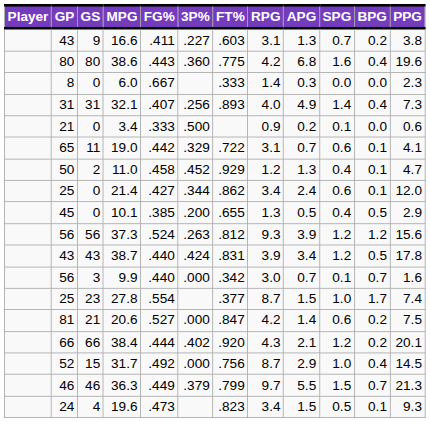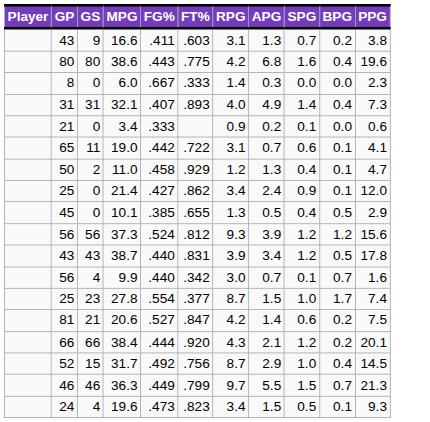 <table class="wikitable sortable" style="text-align:right;">
 <tr>
 <th style="background:#753BBD; color:#FFFFFF; border-top:#010101 3px solid; border-bottom:#010101 3px solid;">Player</th>
 <th style="background:#753BBD; color:#FFFFFF; border-top:#010101 3px solid; border-bottom:#010101 3px solid;">GP</th>
 <th style="background:#753BBD; color:#FFFFFF; border-top:#010101 3px solid; border-bottom:#010101 3px solid;">GS</th>
 <th style="background:#753BBD; color:#FFFFFF; border-top:#010101 3px solid; border-bottom:#010101 3px solid;">MPG</th>
 <th style="background:#753BBD; color:#FFFFFF; border-top:#010101 3px solid; border-bottom:#010101 3px solid;">FG%</th>
-<th style="background:#753BBD; color:#FFFFFF; border-top:#010101 3px solid; border-bottom:#010101 3px solid;">3P%</th>
 <th style="background:#753BBD; color:#FFFFFF; border-top:#010101 3px solid; border-bottom:#010101 3px solid;">FT%</th>
 <th style="background:#753BBD; color:#FFFFFF; border-top:#010101 3px solid; border-bottom:#010101 3px solid;">RPG</th>
 <th style="background:#753BBD; color:#FFFFFF; border-top:#010101 3px solid; border-bottom:#010101 3px solid;">APG</th>
 <th style="background:#753BBD; color:#FFFFFF; border-top:#010101 3px solid; border-bottom:#010101 3px solid;">SPG</th>
 <th style="background:#753BBD; color:#FFFFFF; border-top:#010101 3px solid; border-bottom:#010101 3px solid;">BPG</th>
 <th style="background:#753BBD; color:#FFFFFF; border-top:#010101 3px solid; border-bottom:#010101 3px solid;">PPG</th>
 </tr>
 <tr>
 <td></td>
 <td>43</td>
 <td>9</td>
 <td>16.6</td>
 <td>.411</td>
-<td>.227</td>
 <td>.603</td>
 <td>3.1</td>
 <td>1.3</td>
 <td>0.7</td>
 <td>0.2</td>
 <td>3.8</td>
 </tr>
 <tr>
 <td></td>
 <td>80</td>
 <td>80</td>
 <td>38.6</td>
 <td>.443</td>
-<td>.360</td>
 <td>.775</td>
 <td>4.2</td>
 <td>6.8</td>
 <td>1.6</td>
 <td>0.4</td>
 <td>19.6</td>
 </tr>
 <tr>
 <td></td>
 <td>8</td>
 <td>0</td>
 <td>6.0</td>
 <td>.667</td>
-<td></td>
 <td>.333</td>
 <td>1.4</td>
 <td>0.3</td>
 <td>0.0</td>
 <td>0.0</td>
 <td>2.3</td>
 </tr>
 <tr>
 <td></td>
 <td>31</td>
 <td>31</td>
 <td>32.1</td>
 <td>.407</td>
-<td>.256</td>
 <td>.893</td>
 <td>4.0</td>
 <td>4.9</td>
 <td>1.4</td>
 <td>0.4</td>
 <td>7.3</td>
 </tr>
 <tr>
 <td></td>
 <td>21</td>
 <td>0</td>
 <td>3.4</td>
 <td>.333</td>
-<td>.500</td>
 <td></td>
 <td>0.9</td>
 <td>0.2</td>
 <td>0.1</td>
 <td>0.0</td>
 <td>0.6</td>
 </tr>
 <tr>
 <td></td>
 <td>65</td>
 <td>11</td>
 <td>19.0</td>
 <td>.442</td>
-<td>.329</td>
 <td>.722</td>
 <td>3.1</td>
 <td>0.7</td>
 <td>0.6</td>
 <td>0.1</td>
 <td>4.1</td>
 </tr>
 <tr>
 <td></td>
 <td>50</td>
 <td>2</td>
 <td>11.0</td>
 <td>.458</td>
-<td>.452</td>
 <td>.929</td>
 <td>1.2</td>
 <td>1.3</td>
 <td>0.4</td>
 <td>0.1</td>
 <td>4.7</td>
 </tr>
 <tr>
 <td></td>
 <td>25</td>
 <td>0</td>
 <td>21.4</td>
 <td>.427</td>
-<td>.344</td>
 <td>.862</td>
 <td>3.4</td>
 <td>2.4</td>
-<td>0.6</td>
+<td>0.9</td>
 <td>0.1</td>
 <td>12.0</td>
 </tr>
 <tr>
 <td></td>
 <td>45</td>
 <td>0</td>
 <td>10.1</td>
 <td>.385</td>
-<td>.200</td>
 <td>.655</td>
 <td>1.3</td>
 <td>0.5</td>
 <td>0.4</td>
 <td>0.5</td>
 <td>2.9</td>
 </tr>
 <tr>
 <td></td>
 <td>56</td>
 <td>56</td>
 <td>37.3</td>
 <td>.524</td>
-<td>.263</td>
 <td>.812</td>
 <td>9.3</td>
 <td>3.9</td>
 <td>1.2</td>
 <td>1.2</td>
 <td>15.6</td>
 </tr>
 <tr>
 <td></td>
 <td>43</td>
 <td>43</td>
 <td>38.7</td>
 <td>.440</td>
-<td>.424</td>
 <td>.831</td>
 <td>3.9</td>
 <td>3.4</td>
 <td>1.2</td>
 <td>0.5</td>
 <td>17.8</td>
 </tr>
 <tr>
 <td></td>
 <td>56</td>
-<td>3</td>
+<td>4</td>
 <td>9.9</td>
 <td>.440</td>
-<td>.000</td>
 <td>.342</td>
 <td>3.0</td>
 <td>0.7</td>
 <td>0.1</td>
 <td>0.7</td>
 <td>1.6</td>
 </tr>
 <tr>
 <td></td>
 <td>25</td>
 <td>23</td>
 <td>27.8</td>
 <td>.554</td>
-<td></td>
 <td>.377</td>
 <td>8.7</td>
 <td>1.5</td>
 <td>1.0</td>
 <td>1.7</td>
 <td>7.4</td>
 </tr>
 <tr>
 <td></td>
 <td>81</td>
 <td>21</td>
 <td>20.6</td>
 <td>.527</td>
-<td>.000</td>
 <td>.847</td>
 <td>4.2</td>
 <td>1.4</td>
 <td>0.6</td>
 <td>0.2</td>
 <td>7.5</td>
 </tr>
 <tr>
 <td></td>
 <td>66</td>
 <td>66</td>
 <td>38.4</td>
 <td>.444</td>
-<td>.402</td>
 <td>.920</td>
 <td>4.3</td>
 <td>2.1</td>
 <td>1.2</td>
 <td>0.2</td>
 <td>20.1</td>
 </tr>
 <tr>
 <td></td>
 <td>52</td>
 <td>15</td>
 <td>31.7</td>
 <td>.492</td>
-<td>.000</td>
 <td>.756</td>
 <td>8.7</td>
 <td>2.9</td>
 <td>1.0</td>
 <td>0.4</td>
 <td>14.5</td>
 </tr>
 <tr>
 <td></td>
 <td>46</td>
 <td>46</td>
 <td>36.3</td>
 <td>.449</td>
-<td>.379</td>
 <td>.799</td>
 <td>9.7</td>
 <td>5.5</td>
 <td>1.5</td>
 <td>0.7</td>
 <td>21.3</td>
 </tr>
 <tr>
 <td></td>
 <td>24</td>
 <td>4</td>
 <td>19.6</td>
 <td>.473</td>
-<td></td>
 <td>.823</td>
 <td>3.4</td>
 <td>1.5</td>
 <td>0.5</td>
 <td>0.1</td>
 <td>9.3</td>
 </tr>
 </table>
